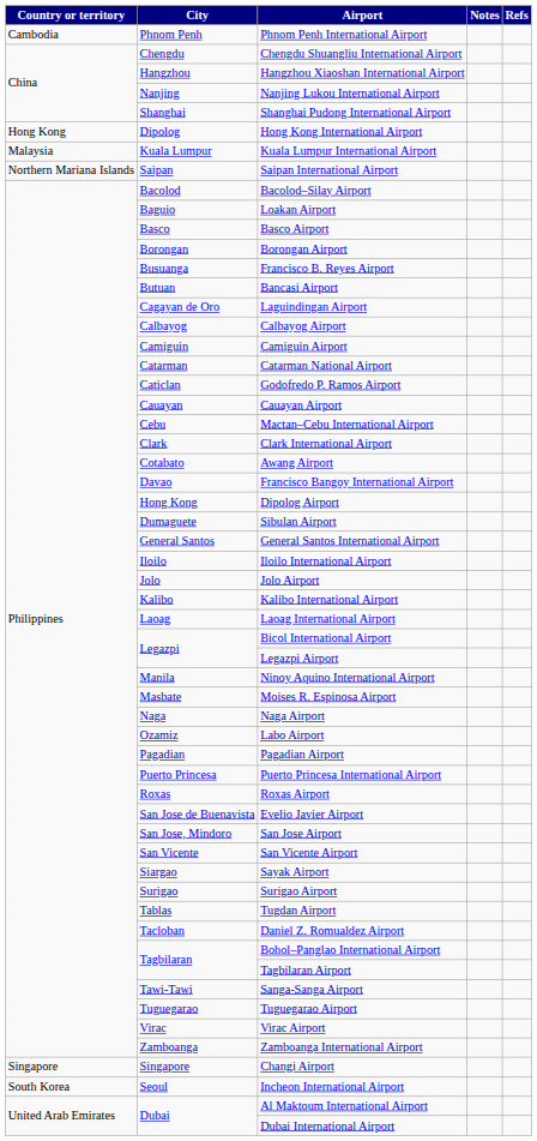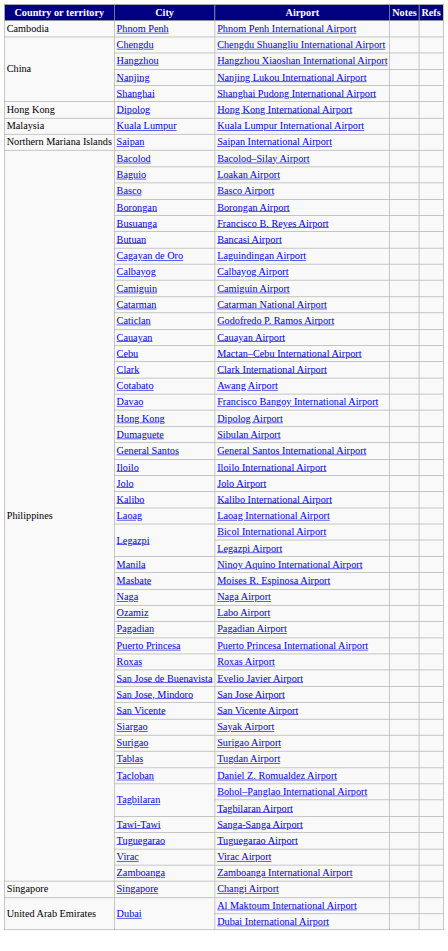 <table class="sortable wikitable">
 <tr>
 <th style="background:#000080; color:white;">Country or territory</th>
 <th style="background:#000080; color:white;">City</th>
 <th style="background:#000080; color:white;">Airport</th>
 <th style="background:#000080; color:white;">Notes</th>
 <th style="background:#000080; color:white;" class="unsortable">Refs</th>
 </tr>
 <tr>
 <td>Cambodia</td>
 <td><a href='#'>Phnom Penh</a></td>
 <td><a href='#'>Phnom Penh International Airport</a></td>
 <td align="center"></td>
 <td align="center"></td>
 </tr>
 <tr>
 <td rowspan="4">China</td>
 <td><a href='#'>Chengdu</a></td>
 <td><a href='#'>Chengdu Shuangliu International Airport</a></td>
 <td></td>
 <td align=center></td>
 </tr>
 <tr>
 <td><a href='#'>Hangzhou</a></td>
 <td><a href='#'>Hangzhou Xiaoshan International Airport</a></td>
 <td></td>
 <td align=center></td>
 </tr>
 <tr>
 <td><a href='#'>Nanjing</a></td>
 <td><a href='#'>Nanjing Lukou International Airport</a></td>
 <td></td>
 <td align=center></td>
 </tr>
 <tr>
 <td><a href='#'>Shanghai</a></td>
 <td><a href='#'>Shanghai Pudong International Airport</a></td>
 <td></td>
 <td align=center></td>
 </tr>
 <tr>
 <td>Hong Kong</td>
 <td><a href='#'>Dipolog</a></td>
 <td><a href='#'>Hong Kong International Airport</a></td>
 <td></td>
 <td align=center></td>
 </tr>
 <tr>
 <td>Malaysia</td>
 <td><a href='#'>Kuala Lumpur</a></td>
 <td><a href='#'>Kuala Lumpur International Airport</a></td>
 <td></td>
 <td align=center></td>
 </tr>
 <tr>
 <td>Northern Mariana Islands</td>
 <td><a href='#'>Saipan</a></td>
 <td><a href='#'>Saipan International Airport</a></td>
 <td></td>
 <td align=center></td>
 </tr>
 <tr>
 <td rowspan="45">Philippines</td>
 <td><a href='#'>Bacolod</a></td>
 <td><a href='#'>Bacolod–Silay Airport</a></td>
 <td align=center></td>
 <td align=center></td>
 </tr>
 <tr>
 <td><a href='#'>Baguio</a></td>
 <td><a href='#'>Loakan Airport</a></td>
 <td></td>
 <td align=center></td>
 </tr>
 <tr>
 <td><a href='#'>Basco</a></td>
 <td><a href='#'>Basco Airport</a></td>
 <td align=center></td>
 <td align=center></td>
 </tr>
 <tr>
 <td><a href='#'>Borongan</a></td>
 <td><a href='#'>Borongan Airport</a></td>
 <td align=center></td>
 <td align=center></td>
 </tr>
 <tr>
 <td><a href='#'>Busuanga</a></td>
 <td><a href='#'>Francisco B. Reyes Airport</a></td>
 <td align=center></td>
 <td align=center></td>
 </tr>
 <tr>
 <td><a href='#'>Butuan</a></td>
 <td><a href='#'>Bancasi Airport</a></td>
 <td align=center></td>
 <td align=center></td>
 </tr>
 <tr>
 <td><a href='#'>Cagayan de Oro</a></td>
 <td><a href='#'>Laguindingan Airport</a></td>
 <td align=center></td>
 <td align=center></td>
 </tr>
 <tr>
 <td><a href='#'>Calbayog</a></td>
 <td><a href='#'>Calbayog Airport</a></td>
 <td align=center></td>
 <td align=center></td>
 </tr>
 <tr>
 <td><a href='#'>Camiguin</a></td>
 <td><a href='#'>Camiguin Airport</a></td>
 <td align=center></td>
 <td align=center></td>
 </tr>
 <tr>
 <td><a href='#'>Catarman</a></td>
 <td><a href='#'>Catarman National Airport</a></td>
 <td align=center></td>
 <td align=center></td>
 </tr>
 <tr>
 <td><a href='#'>Caticlan</a></td>
 <td><a href='#'>Godofredo P. Ramos Airport</a></td>
 <td align=center></td>
 <td align=center></td>
 </tr>
 <tr>
 <td><a href='#'>Cauayan</a></td>
 <td><a href='#'>Cauayan Airport</a></td>
 <td align=center></td>
 <td align=center></td>
 </tr>
 <tr>
 <td><a href='#'>Cebu</a></td>
 <td><a href='#'>Mactan–Cebu International Airport</a></td>
 <td></td>
 <td align=center></td>
 </tr>
 <tr>
 <td><a href='#'>Clark</a></td>
 <td><a href='#'>Clark International Airport</a></td>
 <td></td>
 <td align=center></td>
 </tr>
 <tr>
 <td><a href='#'>Cotabato</a></td>
 <td><a href='#'>Awang Airport</a></td>
 <td></td>
 <td align=center></td>
 </tr>
 <tr>
 <td><a href='#'>Davao</a></td>
 <td><a href='#'>Francisco Bangoy International Airport</a></td>
 <td></td>
 <td align=center></td>
 </tr>
 <tr>
 <td><a href='#'>Hong Kong</a></td>
 <td><a href='#'>Dipolog Airport</a></td>
 <td align=center></td>
 <td align=center></td>
 </tr>
 <tr>
 <td><a href='#'>Dumaguete</a></td>
 <td><a href='#'>Sibulan Airport</a></td>
 <td align=center></td>
 <td align=center></td>
 </tr>
 <tr>
 <td><a href='#'>General Santos</a></td>
 <td><a href='#'>General Santos International Airport</a></td>
 <td align=center></td>
 <td align=center></td>
 </tr>
 <tr>
 <td><a href='#'>Iloilo</a></td>
 <td><a href='#'>Iloilo International Airport</a></td>
 <td align=center></td>
 <td align=center></td>
 </tr>
 <tr>
 <td><a href='#'>Jolo</a></td>
 <td><a href='#'>Jolo Airport</a></td>
 <td></td>
 <td align=center></td>
 </tr>
 <tr>
 <td><a href='#'>Kalibo</a></td>
 <td><a href='#'>Kalibo International Airport</a></td>
 <td></td>
 <td align=center></td>
 </tr>
 <tr>
 <td><a href='#'>Laoag</a></td>
 <td><a href='#'>Laoag International Airport</a></td>
 <td align=center></td>
 <td align=center></td>
 </tr>
 <tr>
 <td rowspan="2"><a href='#'>Legazpi</a></td>
 <td><a href='#'>Bicol International Airport</a></td>
 <td align=center></td>
 <td align=center></td>
 </tr>
 <tr>
 <td><a href='#'>Legazpi Airport</a></td>
 <td></td>
 <td align=center></td>
 </tr>
 <tr>
 <td><a href='#'>Manila</a></td>
 <td><a href='#'>Ninoy Aquino International Airport</a></td>
 <td></td>
 <td align=center></td>
 </tr>
 <tr>
 <td><a href='#'>Masbate</a></td>
 <td><a href='#'>Moises R. Espinosa Airport</a></td>
 <td></td>
 <td align=center></td>
 </tr>
 <tr>
 <td><a href='#'>Naga</a></td>
 <td><a href='#'>Naga Airport</a></td>
 <td></td>
 <td align=center></td>
 </tr>
 <tr>
 <td><a href='#'>Ozamiz</a></td>
 <td><a href='#'>Labo Airport</a></td>
 <td align=center></td>
 <td align=center></td>
 </tr>
 <tr>
 <td><a href='#'>Pagadian</a></td>
 <td><a href='#'>Pagadian Airport</a></td>
 <td></td>
 <td align=center></td>
 </tr>
 <tr>
 <td><a href='#'>Puerto Princesa</a></td>
 <td><a href='#'>Puerto Princesa International Airport</a></td>
 <td align=center></td>
 <td align=center></td>
 </tr>
 <tr>
 <td><a href='#'>Roxas</a></td>
 <td><a href='#'>Roxas Airport</a></td>
 <td align=center></td>
 <td align=center></td>
 </tr>
 <tr>
 <td><a href='#'>San Jose de Buenavista</a></td>
 <td><a href='#'>Evelio Javier Airport</a></td>
 <td align=center></td>
 <td align=center></td>
 </tr>
 <tr>
 <td><a href='#'>San Jose, Mindoro</a></td>
 <td><a href='#'>San Jose Airport</a></td>
 <td></td>
 <td align=center></td>
 </tr>
 <tr>
 <td><a href='#'>San Vicente</a></td>
 <td><a href='#'>San Vicente Airport</a></td>
 <td></td>
 <td align=center></td>
 </tr>
 <tr>
 <td><a href='#'>Siargao</a></td>
 <td><a href='#'>Sayak Airport</a></td>
 <td align=center></td>
 <td align=center></td>
 </tr>
 <tr>
 <td><a href='#'>Surigao</a></td>
 <td><a href='#'>Surigao Airport</a></td>
 <td></td>
 <td align=center></td>
 </tr>
 <tr>
 <td><a href='#'>Tablas</a></td>
 <td><a href='#'>Tugdan Airport</a></td>
 <td></td>
 <td align=center></td>
 </tr>
 <tr>
 <td><a href='#'>Tacloban</a></td>
 <td><a href='#'>Daniel Z. Romualdez Airport</a></td>
 <td align=center></td>
 <td align=center></td>
 </tr>
 <tr>
 <td rowspan="2"><a href='#'>Tagbilaran</a></td>
 <td><a href='#'>Bohol–Panglao International Airport</a></td>
 <td align=center></td>
 <td align=center></td>
 </tr>
 <tr>
 <td><a href='#'>Tagbilaran Airport</a></td>
 <td></td>
 <td align=center></td>
 </tr>
 <tr>
 <td><a href='#'>Tawi-Tawi</a></td>
 <td><a href='#'>Sanga-Sanga Airport</a></td>
 <td align=center></td>
 <td align=center></td>
 </tr>
 <tr>
 <td><a href='#'>Tuguegarao</a></td>
 <td><a href='#'>Tuguegarao Airport</a></td>
 <td></td>
 <td align=center></td>
 </tr>
 <tr>
 <td><a href='#'>Virac</a></td>
 <td><a href='#'>Virac Airport</a></td>
 <td></td>
 <td align=center></td>
 </tr>
 <tr>
 <td><a href='#'>Zamboanga</a></td>
 <td><a href='#'>Zamboanga International Airport</a></td>
 <td></td>
 <td align=center></td>
 </tr>
 <tr>
 <td>Singapore</td>
 <td><a href='#'>Singapore</a></td>
 <td><a href='#'>Changi Airport</a></td>
 <td></td>
 <td align=center></td>
 </tr>
 <tr>
-<td>South Korea</td>
-<td><a href='#'>Seoul</a></td>
-<td><a href='#'>Incheon International Airport</a></td>
-<td></td>
-<td align=center></td>
-</tr>
-<tr>
 <td rowspan="2">United Arab Emirates</td>
 <td rowspan="2"><a href='#'>Dubai</a></td>
 <td><a href='#'>Al Maktoum International Airport</a></td>
 <td></td>
 <td align=center></td>
 </tr>
 <tr>
 <td><a href='#'>Dubai International Airport</a></td>
 <td></td>
 <td align=center></td>
 </tr>
 </table>
